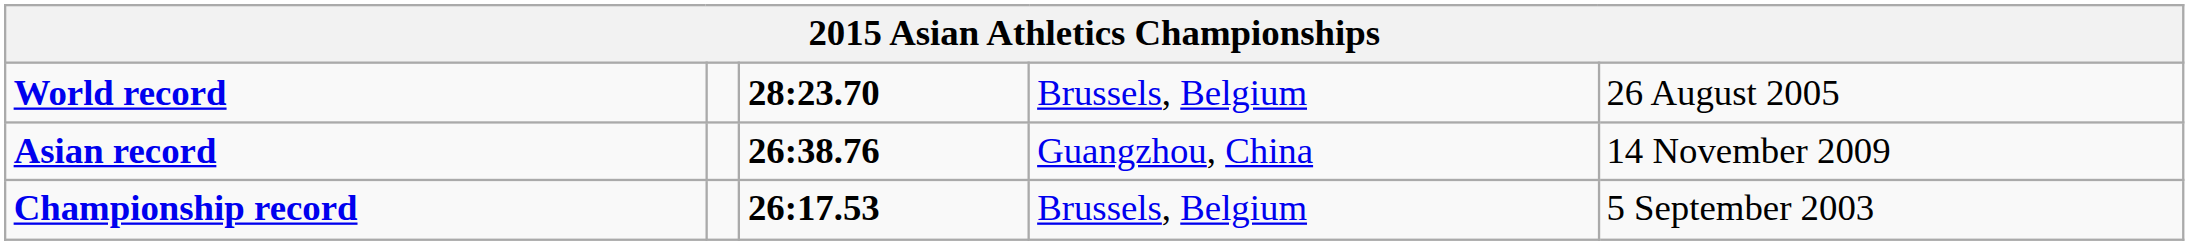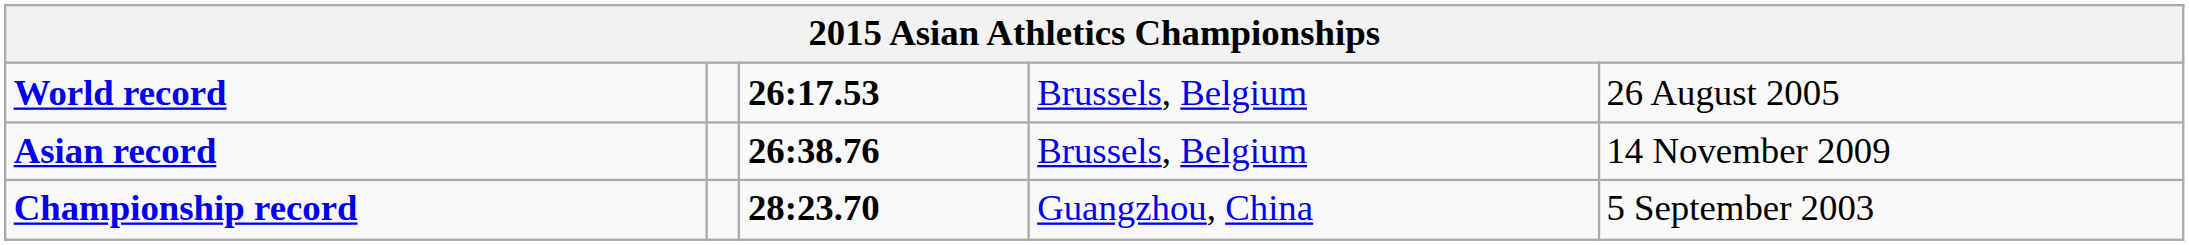 <table class="wikitable" width=75%>
 <tr>
 <th colspan="5">2015 Asian Athletics Championships</th>
 </tr>
 <tr>
 <td><strong><a href='#'>World record</a></strong></td>
 <td></td>
-<td><strong>28:23.70</strong></td>
+<td><strong>26:17.53</strong></td>
 <td><a href='#'>Brussels</a>, <a href='#'>Belgium</a></td>
 <td>26 August 2005</td>
 </tr>
 <tr>
 <td><strong><a href='#'>Asian record</a></strong></td>
 <td></td>
 <td><strong>26:38.76</strong></td>
-<td><a href='#'>Guangzhou</a>, <a href='#'>China</a></td>
+<td><a href='#'>Brussels</a>, <a href='#'>Belgium</a></td>
 <td>14 November 2009</td>
 </tr>
 <tr>
 <td><strong><a href='#'>Championship record</a></strong></td>
 <td></td>
-<td><strong>26:17.53</strong></td>
-<td><a href='#'>Brussels</a>, <a href='#'>Belgium</a></td>
+<td><strong>28:23.70</strong></td>
+<td><a href='#'>Guangzhou</a>, <a href='#'>China</a></td>
 <td>5 September 2003</td>
 </tr>
 </table>
